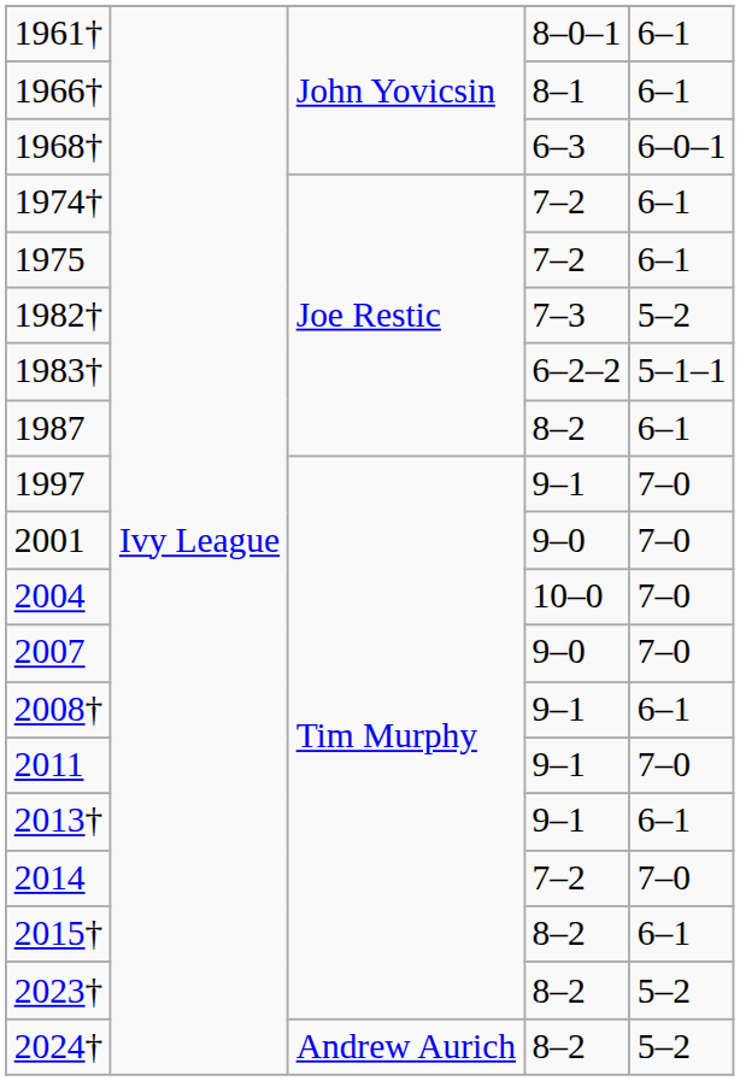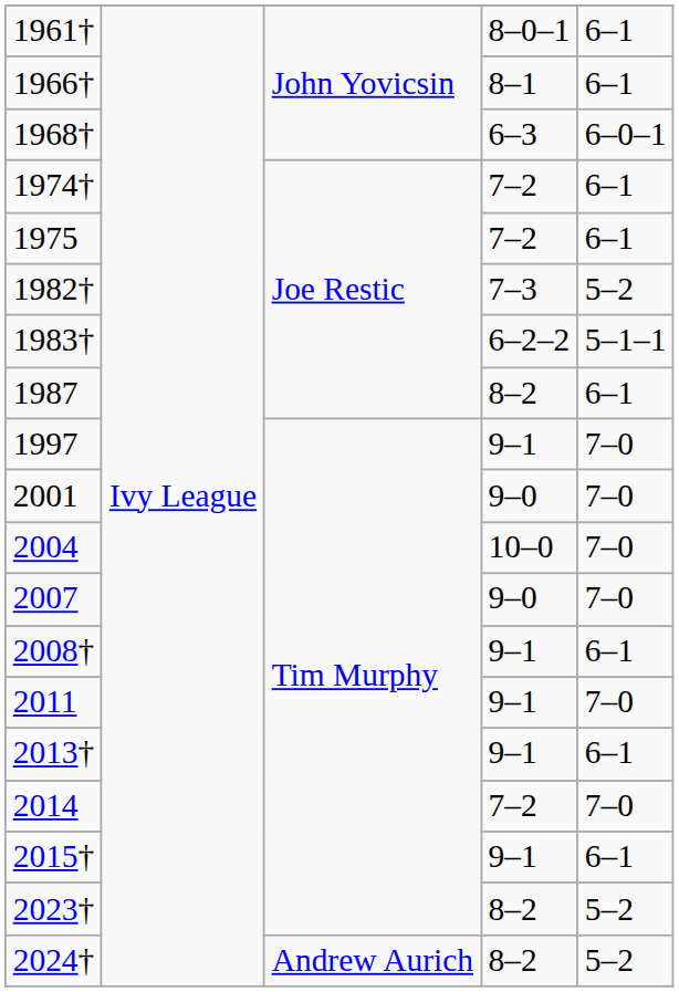 <table class="wikitable">
 <tr>
 </tr>
 <tr>
 <td>1961†</td>
 <td rowspan="19"><a href='#'>Ivy League</a></td>
 <td rowspan="3"><a href='#'>John Yovicsin</a></td>
 <td>8–0–1</td>
 <td>6–1</td>
 </tr>
 <tr>
 <td>1966†</td>
 <td>8–1</td>
 <td>6–1</td>
 </tr>
 <tr>
 <td>1968†</td>
 <td>6–3</td>
 <td>6–0–1</td>
 </tr>
 <tr>
 <td>1974†</td>
 <td rowspan="5"><a href='#'>Joe Restic</a></td>
 <td>7–2</td>
 <td>6–1</td>
 </tr>
 <tr>
 <td>1975</td>
 <td>7–2</td>
 <td>6–1</td>
 </tr>
 <tr>
 <td>1982†</td>
 <td>7–3</td>
 <td>5–2</td>
 </tr>
 <tr>
 <td>1983†</td>
 <td>6–2–2</td>
 <td>5–1–1</td>
 </tr>
 <tr>
 <td>1987</td>
 <td>8–2</td>
 <td>6–1</td>
 </tr>
 <tr>
 <td>1997</td>
 <td rowspan="10"><a href='#'>Tim Murphy</a></td>
 <td>9–1</td>
 <td>7–0</td>
 </tr>
 <tr>
 <td>2001</td>
 <td>9–0</td>
 <td>7–0</td>
 </tr>
 <tr>
 <td><a href='#'>2004</a></td>
 <td>10–0</td>
 <td>7–0</td>
 </tr>
 <tr>
 <td><a href='#'>2007</a></td>
 <td>9–0</td>
 <td>7–0</td>
 </tr>
 <tr>
 <td><a href='#'>2008</a>†</td>
 <td>9–1</td>
 <td>6–1</td>
 </tr>
 <tr>
 <td><a href='#'>2011</a></td>
 <td>9–1</td>
 <td>7–0</td>
 </tr>
 <tr>
 <td><a href='#'>2013</a>†</td>
 <td>9–1</td>
 <td>6–1</td>
 </tr>
 <tr>
 <td><a href='#'>2014</a></td>
 <td>7–2</td>
 <td>7–0</td>
 </tr>
 <tr>
 <td><a href='#'>2015</a>†</td>
-<td>8–2</td>
+<td>9–1</td>
 <td>6–1</td>
 </tr>
 <tr>
 <td><a href='#'>2023</a>†</td>
 <td>8–2</td>
 <td>5–2</td>
 </tr>
 <tr>
 <td><a href='#'>2024</a>†</td>
 <td rowspan="1"><a href='#'>Andrew Aurich</a></td>
 <td>8–2</td>
 <td>5–2</td>
 </tr>
 </table>
